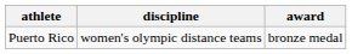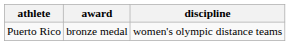 <table class="wikitable">
 <tr>
 <th>athlete</th>
+<th>award</th>
 <th>discipline</th>
-<th>award</th>
 </tr>
 <tr>
 <td>Puerto Rico</td>
+<td>bronze medal</td>
 <td>women's olympic distance teams</td>
-<td>bronze medal</td>
 </tr>
 </table>
